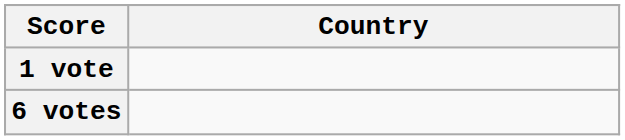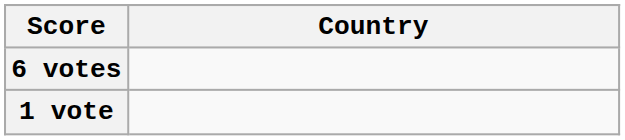 <table class="wikitable">
 <tr>
 </tr>
 <tr>
 <th scope="col" width="20%">Score</th>
 <th scope="col">Country</th>
 </tr>
 <tr>
+<th scope="row">6 votes</th>
+<td></td>
+</tr>
+<tr>
 <th scope="row">1 vote</th>
 <td></td>
 </tr>
-<tr>
-<th scope="row">6 votes</th>
-<td></td>
-</tr>
 </table>
